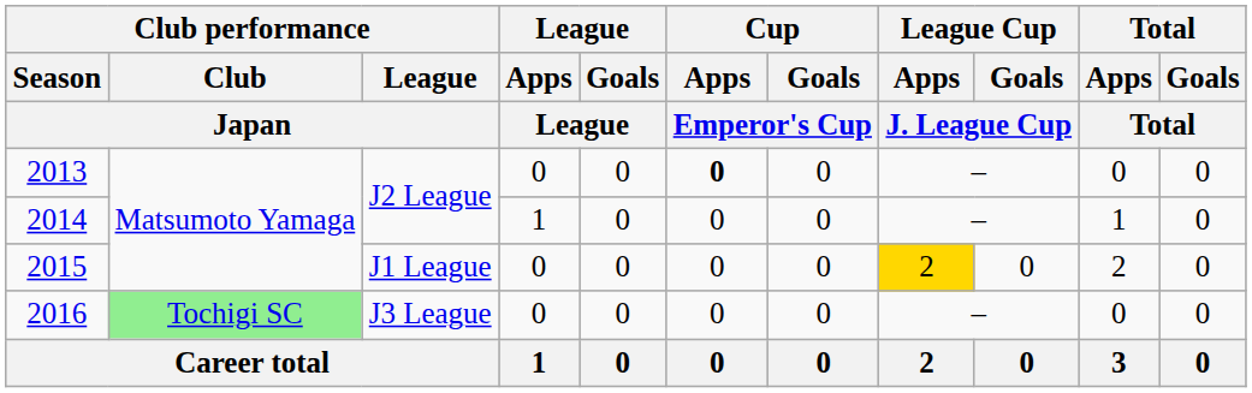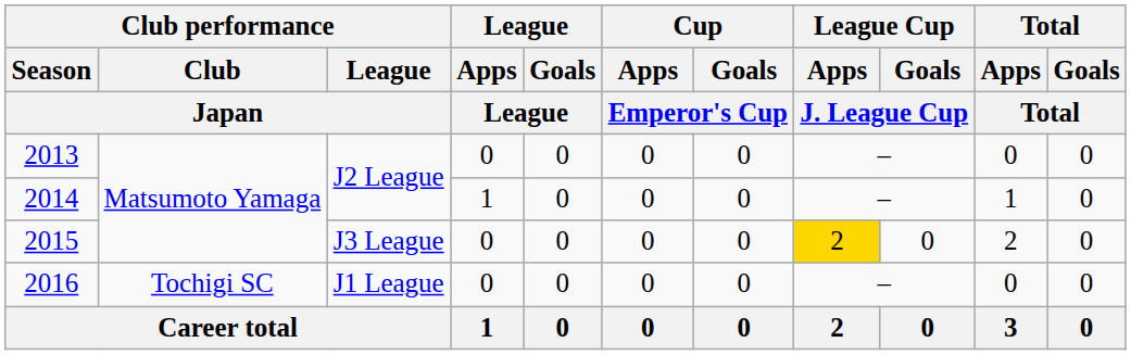 <table class="wikitable" style="text-align:center">
 <tr>
 <th colspan=3>Club performance</th>
 <th colspan=2>League</th>
 <th colspan=2>Cup</th>
 <th colspan=2>League Cup</th>
 <th colspan=2>Total</th>
 </tr>
 <tr>
 <th>Season</th>
 <th>Club</th>
 <th>League</th>
 <th>Apps</th>
 <th>Goals</th>
 <th>Apps</th>
 <th>Goals</th>
 <th>Apps</th>
 <th>Goals</th>
 <th>Apps</th>
 <th>Goals</th>
 </tr>
 <tr>
 <th colspan=3>Japan</th>
 <th colspan=2>League</th>
 <th colspan=2><a href='#'>Emperor's Cup</a></th>
 <th colspan=2><a href='#'>J. League Cup</a></th>
 <th colspan=2>Total</th>
 </tr>
 <tr>
 <td><a href='#'>2013</a></td>
 <td rowspan="3"><a href='#'>Matsumoto Yamaga</a></td>
 <td rowspan="2"><a href='#'>J2 League</a></td>
 <td>0</td>
 <td>0</td>
-<td><strong>0</strong></td>
+<td>0</td>
 <td>0</td>
 <td colspan="2">–</td>
 <td>0</td>
 <td>0</td>
 </tr>
 <tr>
 <td><a href='#'>2014</a></td>
 <td>1</td>
 <td>0</td>
 <td>0</td>
 <td>0</td>
 <td colspan="2">–</td>
 <td>1</td>
 <td>0</td>
 </tr>
 <tr>
 <td><a href='#'>2015</a></td>
-<td rowspan="1"><a href='#'>J1 League</a></td>
+<td rowspan="1"><a href='#'>J3 League</a></td>
 <td>0</td>
 <td>0</td>
 <td>0</td>
 <td>0</td>
 <td style="background: gold;">2</td>
 <td>0</td>
 <td>2</td>
 <td>0</td>
 </tr>
 <tr>
 <td><a href='#'>2016</a></td>
-<td rowspan="1" style="background: lightgreen;"><a href='#'>Tochigi SC</a></td>
-<td rowspan="1"><a href='#'>J3 League</a></td>
+<td rowspan="1"><a href='#'>Tochigi SC</a></td>
+<td rowspan="1"><a href='#'>J1 League</a></td>
 <td>0</td>
 <td>0</td>
 <td>0</td>
 <td>0</td>
 <td colspan="2">–</td>
 <td>0</td>
 <td>0</td>
 </tr>
 <tr>
 <th colspan=3>Career total</th>
 <th>1</th>
 <th>0</th>
 <th>0</th>
 <th>0</th>
 <th>2</th>
 <th>0</th>
 <th>3</th>
 <th>0</th>
 </tr>
 </table>
